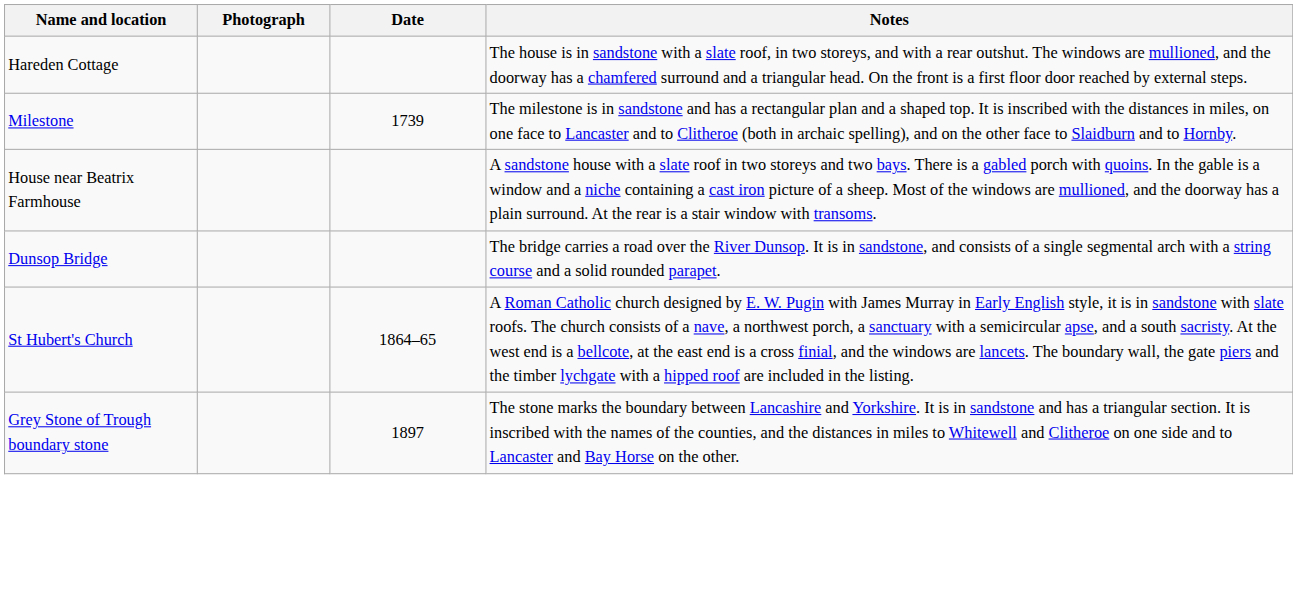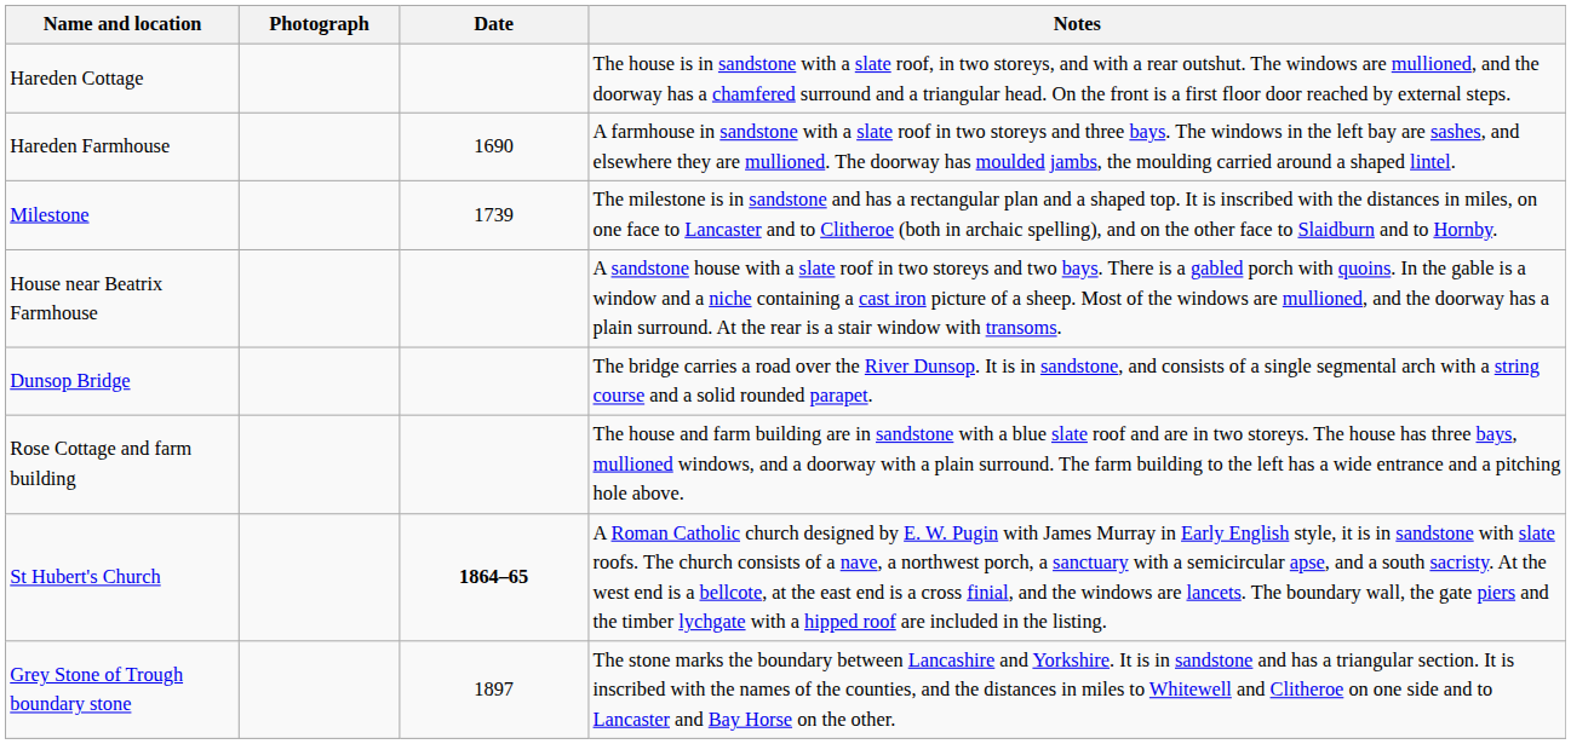 <table class="wikitable sortable plainrowheaders" style="width:100%;border:0px;text-align:left;line-height:150%;">
 <tr>
 <th scope="col"  style="width:150px">Name and location</th>
 <th scope="col"  style="width:100px" class="unsortable">Photograph</th>
 <th scope="col"  style="width:120px">Date</th>
 <th scope="col"  style="width:650px" class="unsortable">Notes</th>
 </tr>
 <tr>
 <td>Hareden Cottage<br><small></small></td>
 <td></td>
 <td align="center"></td>
 <td>The house is in <a href='#'>sandstone</a> with a <a href='#'>slate</a> roof, in two storeys, and with a rear outshut.  The windows are <a href='#'>mullioned</a>, and the doorway has a <a href='#'>chamfered</a> surround and a triangular head.  On the front is a first floor door reached by external steps.</td>
+</tr>
+<tr>
+<td>Hareden Farmhouse<br><small></small></td>
+<td></td>
+<td align="center">1690</td>
+<td>A farmhouse in <a href='#'>sandstone</a> with a <a href='#'>slate</a> roof in two storeys and three <a href='#'>bays</a>.  The windows in the left bay are <a href='#'>sashes</a>, and elsewhere they are <a href='#'>mullioned</a>.  The doorway has <a href='#'>moulded</a> <a href='#'>jambs</a>, the moulding carried around a shaped <a href='#'>lintel</a>.</td>
 </tr>
 <tr>
 <td><a href='#'>Milestone</a><br><small></small></td>
 <td></td>
 <td align="center">1739</td>
 <td>The milestone is in <a href='#'>sandstone</a> and has a rectangular plan and a shaped top.  It is inscribed with the distances in miles, on one face to <a href='#'>Lancaster</a> and to <a href='#'>Clitheroe</a> (both in archaic spelling), and on the other face to <a href='#'>Slaidburn</a> and to <a href='#'>Hornby</a>.</td>
 </tr>
 <tr>
 <td>House near Beatrix Farmhouse<br><small></small></td>
 <td></td>
 <td align="center"></td>
 <td>A <a href='#'>sandstone</a> house with a <a href='#'>slate</a> roof in two storeys and two <a href='#'>bays</a>.  There is a <a href='#'>gabled</a> porch with <a href='#'>quoins</a>.  In the gable is a window and a <a href='#'>niche</a> containing a <a href='#'>cast iron</a> picture of a sheep.  Most of the windows are <a href='#'>mullioned</a>, and the doorway has a plain surround.  At the rear is a stair window with <a href='#'>transoms</a>.</td>
 </tr>
 <tr>
 <td><a href='#'>Dunsop Bridge</a><br><small></small></td>
 <td></td>
 <td align="center"></td>
 <td>The bridge carries a road over the <a href='#'>River Dunsop</a>.  It is in <a href='#'>sandstone</a>, and consists of a single segmental arch with a <a href='#'>string course</a> and a solid rounded <a href='#'>parapet</a>.</td>
 </tr>
 <tr>
+<td>Rose Cottage and farm building<br><small></small></td>
+<td></td>
+<td align="center"></td>
+<td>The house and farm building are in <a href='#'>sandstone</a> with a blue <a href='#'>slate</a> roof and are in two storeys.  The house has three <a href='#'>bays</a>, <a href='#'>mullioned</a> windows, and a doorway with a plain surround.  The farm building to the left has a wide entrance and a pitching hole above.</td>
+</tr>
+<tr>
 <td><a href='#'>St Hubert's Church</a><br><small></small></td>
 <td></td>
-<td align="center">1864–65</td>
+<td align="center"><strong>1864–65</strong></td>
 <td>A <a href='#'>Roman Catholic</a> church designed by <a href='#'>E. W. Pugin</a> with James Murray in <a href='#'>Early English</a> style, it is in <a href='#'>sandstone</a> with <a href='#'>slate</a> roofs.  The church consists of a <a href='#'>nave</a>, a northwest porch, a <a href='#'>sanctuary</a> with a semicircular <a href='#'>apse</a>, and a south <a href='#'>sacristy</a>. At the west end is a <a href='#'>bellcote</a>, at the east end is a cross <a href='#'>finial</a>, and the windows are <a href='#'>lancets</a>.  The boundary wall, the gate <a href='#'>piers</a> and the timber <a href='#'>lychgate</a> with a <a href='#'>hipped roof</a> are included in the listing.</td>
 </tr>
 <tr>
 <td><a href='#'>Grey Stone of Trough boundary stone</a><br><small></small></td>
 <td></td>
 <td align="center">1897</td>
 <td>The stone marks the boundary between <a href='#'>Lancashire</a> and <a href='#'>Yorkshire</a>.  It is in <a href='#'>sandstone</a> and has a triangular section.  It is inscribed with the names of the counties, and the distances in miles to <a href='#'>Whitewell</a> and <a href='#'>Clitheroe</a> on one side and to <a href='#'>Lancaster</a> and <a href='#'>Bay Horse</a> on the other.</td>
 </tr>
 <tr>
 </tr>
 </table>
